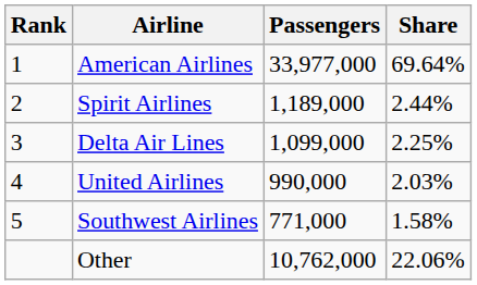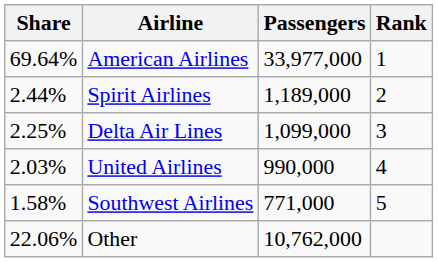 <table class="wikitable sortable" style="font-size: 95%">
 <tr>
-<th>Rank</th>
+<th>Share</th>
 <th>Airline</th>
 <th>Passengers</th>
-<th>Share</th>
+<th>Rank</th>
 </tr>
 <tr>
-<td>1</td>
+<td>69.64%</td>
 <td><a href='#'>American Airlines</a></td>
 <td>33,977,000</td>
-<td>69.64%</td>
+<td>1</td>
 </tr>
 <tr>
-<td>2</td>
+<td>2.44%</td>
 <td><a href='#'>Spirit Airlines</a></td>
 <td>1,189,000</td>
-<td>2.44%</td>
+<td>2</td>
 </tr>
 <tr>
-<td>3</td>
+<td>2.25%</td>
 <td><a href='#'>Delta Air Lines</a></td>
 <td>1,099,000</td>
-<td>2.25%</td>
+<td>3</td>
 </tr>
 <tr>
-<td>4</td>
+<td>2.03%</td>
 <td><a href='#'>United Airlines</a></td>
 <td>990,000</td>
-<td>2.03%</td>
+<td>4</td>
 </tr>
 <tr>
-<td>5</td>
+<td>1.58%</td>
 <td><a href='#'>Southwest Airlines</a></td>
 <td>771,000</td>
-<td>1.58%</td>
+<td>5</td>
 </tr>
 <tr>
-<td></td>
+<td>22.06%</td>
 <td>Other</td>
 <td>10,762,000</td>
-<td>22.06%</td>
+<td></td>
 </tr>
 </table>
